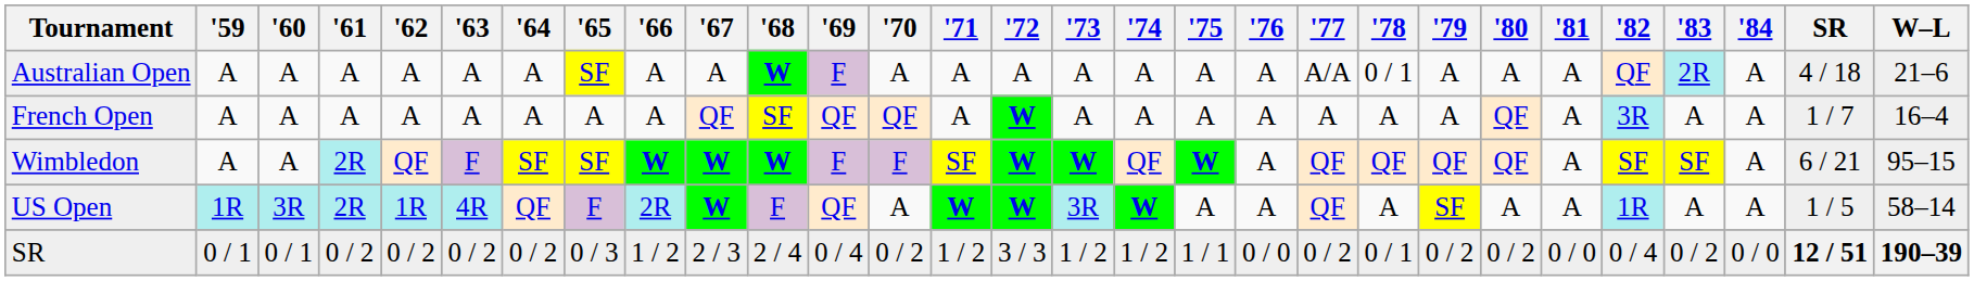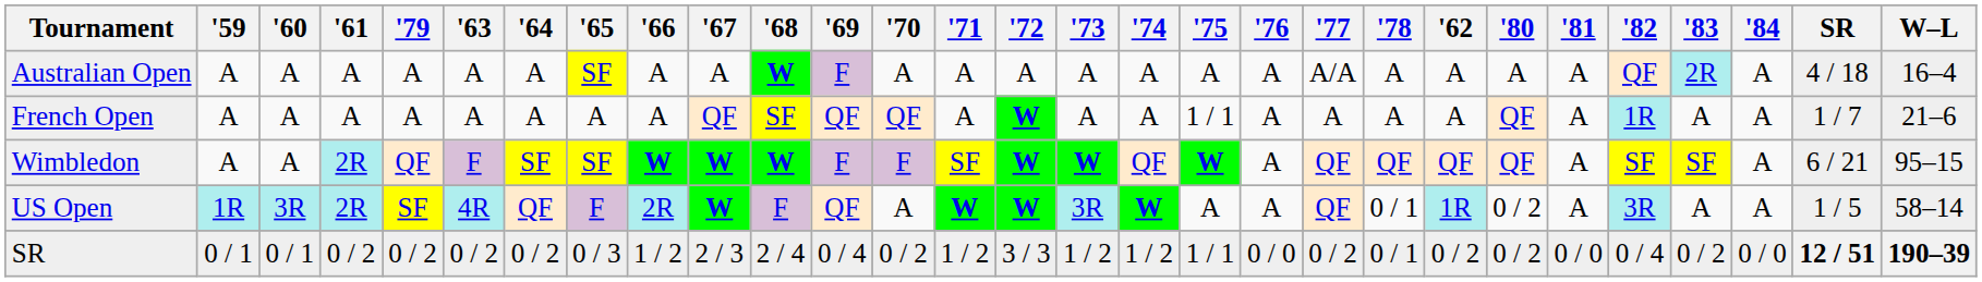 <table class=wikitable style=text-align:center;font-size:90%>
 <tr>
 <th>Tournament</th>
 <th>'59</th>
 <th>'60</th>
 <th>'61</th>
-<th>'62</th>
+<th><a href='#'>'79</a></th>
 <th>'63</th>
 <th>'64</th>
 <th>'65</th>
 <th>'66</th>
 <th>'67</th>
 <th>'68</th>
 <th>'69</th>
 <th>'70</th>
 <th><a href='#'>'71</a></th>
 <th><a href='#'>'72</a></th>
 <th><a href='#'>'73</a></th>
 <th><a href='#'>'74</a></th>
 <th><a href='#'>'75</a></th>
 <th><a href='#'>'76</a></th>
 <th><a href='#'>'77</a></th>
 <th><a href='#'>'78</a></th>
-<th><a href='#'>'79</a></th>
+<th>'62</th>
 <th><a href='#'>'80</a></th>
 <th><a href='#'>'81</a></th>
 <th><a href='#'>'82</a></th>
 <th><a href='#'>'83</a></th>
 <th><a href='#'>'84</a></th>
 <th>SR</th>
 <th>W–L</th>
 </tr>
 <tr>
 <td style="text-align:left; background:#efefef;"><a href='#'>Australian Open</a></td>
 <td>A</td>
 <td>A</td>
 <td>A</td>
 <td>A</td>
 <td>A</td>
 <td>A</td>
 <td style="background:yellow;"><a href='#'>SF</a></td>
 <td>A</td>
 <td>A</td>
 <td bgcolor=lime><a href='#'><strong>W</strong></a></td>
 <td style="background:thistle;"><a href='#'>F</a></td>
 <td>A</td>
 <td>A</td>
 <td>A</td>
 <td>A</td>
 <td>A</td>
 <td>A</td>
 <td>A</td>
 <td>A/A</td>
-<td>0 / 1</td>
+<td>A</td>
 <td>A</td>
 <td>A</td>
 <td>A</td>
 <td style="background:#ffebcd;"><a href='#'>QF</a></td>
 <td style="background:#afeeee;"><a href='#'>2R</a></td>
 <td>A</td>
 <td style="background:#efefef;">4 / 18</td>
-<td style="background:#efefef;">21–6</td>
+<td style="background:#efefef;">16–4</td>
 </tr>
 <tr>
 <td style="text-align:left; background:#efefef;"><a href='#'>French Open</a></td>
 <td>A</td>
 <td>A</td>
 <td>A</td>
 <td>A</td>
 <td>A</td>
 <td>A</td>
 <td>A</td>
 <td>A</td>
 <td style="background:#ffebcd;"><a href='#'>QF</a></td>
 <td style="background:yellow;"><a href='#'>SF</a></td>
 <td style="background:#ffebcd;"><a href='#'>QF</a></td>
 <td style="background:#ffebcd;"><a href='#'>QF</a></td>
 <td>A</td>
 <td bgcolor=lime><a href='#'><strong>W</strong></a></td>
 <td>A</td>
 <td>A</td>
-<td>A</td>
+<td>1 / 1</td>
 <td>A</td>
 <td>A</td>
 <td>A</td>
 <td>A</td>
 <td style="background:#ffebcd;"><a href='#'>QF</a></td>
 <td>A</td>
-<td style="background:#afeeee;"><a href='#'>3R</a></td>
+<td style="background:#afeeee;"><a href='#'>1R</a></td>
 <td>A</td>
 <td>A</td>
 <td style="background:#efefef;">1 / 7</td>
-<td style="background:#efefef;">16–4</td>
+<td style="background:#efefef;">21–6</td>
 </tr>
 <tr>
 <td style="text-align:left; background:#efefef;"><a href='#'>Wimbledon</a></td>
 <td>A</td>
 <td>A</td>
 <td style="background:#afeeee;"><a href='#'>2R</a></td>
 <td style="background:#ffebcd;"><a href='#'>QF</a></td>
 <td style="background:thistle;"><a href='#'>F</a></td>
 <td style="background:yellow;"><a href='#'>SF</a></td>
 <td style="background:yellow;"><a href='#'>SF</a></td>
 <td bgcolor=lime><a href='#'><strong>W</strong></a></td>
 <td bgcolor=lime><a href='#'><strong>W</strong></a></td>
 <td bgcolor=lime><a href='#'><strong>W</strong></a></td>
 <td style="background:thistle;"><a href='#'>F</a></td>
 <td style="background:thistle;"><a href='#'>F</a></td>
 <td style="background:yellow;"><a href='#'>SF</a></td>
 <td bgcolor=lime><a href='#'><strong>W</strong></a></td>
 <td bgcolor=lime><a href='#'><strong>W</strong></a></td>
 <td style="background:#ffebcd;"><a href='#'>QF</a></td>
 <td bgcolor=lime><a href='#'><strong>W</strong></a></td>
 <td>A</td>
 <td style="background:#ffebcd;"><a href='#'>QF</a></td>
 <td style="background:#ffebcd;"><a href='#'>QF</a></td>
 <td style="background:#ffebcd;"><a href='#'>QF</a></td>
 <td style="background:#ffebcd;"><a href='#'>QF</a></td>
 <td>A</td>
 <td style="background:yellow;"><a href='#'>SF</a></td>
 <td style="background:yellow;"><a href='#'>SF</a></td>
 <td>A</td>
 <td style="background:#efefef;">6 / 21</td>
 <td style="background:#efefef;">95–15</td>
 </tr>
 <tr>
 <td style="text-align:left; background:#efefef;"><a href='#'>US Open</a></td>
 <td style="background:#afeeee;"><a href='#'>1R</a></td>
 <td style="background:#afeeee;"><a href='#'>3R</a></td>
 <td style="background:#afeeee;"><a href='#'>2R</a></td>
-<td style="background:#afeeee;"><a href='#'>1R</a></td>
+<td style="background:yellow;"><a href='#'>SF</a></td>
 <td style="background:#afeeee;"><a href='#'>4R</a></td>
 <td style="background:#ffebcd;"><a href='#'>QF</a></td>
 <td style="background:thistle;"><a href='#'>F</a></td>
 <td style="background:#afeeee;"><a href='#'>2R</a></td>
 <td bgcolor=lime><strong><a href='#'>W</a></strong></td>
 <td style="background:thistle;"><a href='#'>F</a></td>
 <td style="background:#ffebcd;"><a href='#'>QF</a></td>
 <td>A</td>
 <td bgcolor=lime><a href='#'><strong>W</strong></a></td>
 <td bgcolor=lime><a href='#'><strong>W</strong></a></td>
 <td style="background:#afeeee;"><a href='#'>3R</a></td>
 <td bgcolor=lime><a href='#'><strong>W</strong></a></td>
 <td>A</td>
 <td>A</td>
 <td style="background:#ffebcd;"><a href='#'>QF</a></td>
+<td>0 / 1</td>
+<td style="background:#afeeee;"><a href='#'>1R</a></td>
+<td>0 / 2</td>
 <td>A</td>
-<td style="background:yellow;"><a href='#'>SF</a></td>
-<td>A</td>
-<td>A</td>
-<td style="background:#afeeee;"><a href='#'>1R</a></td>
+<td style="background:#afeeee;"><a href='#'>3R</a></td>
 <td>A</td>
 <td>A</td>
 <td style="background:#efefef;">1 / 5</td>
 <td style="background:#efefef;">58–14</td>
 </tr>
 <tr style="background:#efefef;">
 <td style="text-align:left; ">SR</td>
 <td>0 / 1</td>
 <td>0 / 1</td>
 <td>0 / 2</td>
 <td>0 / 2</td>
 <td>0 / 2</td>
 <td>0 / 2</td>
 <td>0 / 3</td>
 <td>1 / 2</td>
 <td>2 / 3</td>
 <td>2 / 4</td>
 <td>0 / 4</td>
 <td>0 / 2</td>
 <td>1 / 2</td>
 <td>3 / 3</td>
 <td>1 / 2</td>
 <td>1 / 2</td>
 <td>1 / 1</td>
 <td>0 / 0</td>
 <td>0 / 2</td>
 <td>0 / 1</td>
 <td>0 / 2</td>
 <td>0 / 2</td>
 <td>0 / 0</td>
 <td>0 / 4</td>
 <td>0 / 2</td>
 <td>0 / 0</td>
 <th>12 / 51</th>
 <th>190–39</th>
 </tr>
 </table>
